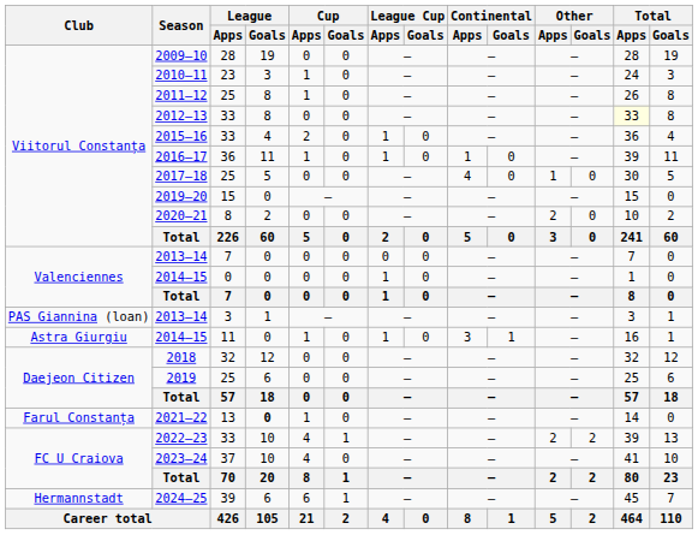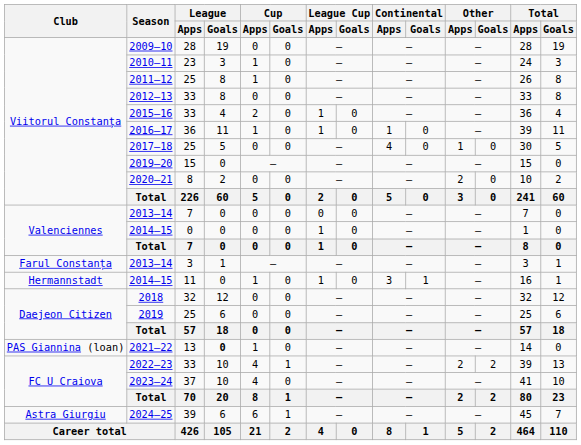 <table class="wikitable" style="text-align:center">
 <tr>
 <th rowspan="2">Club</th>
 <th rowspan="2">Season</th>
 <th colspan="2">League</th>
 <th colspan="2">Cup</th>
 <th colspan="2">League Cup</th>
 <th colspan="2">Continental</th>
 <th colspan="2">Other</th>
 <th colspan="3">Total</th>
 </tr>
 <tr>
 <th>Apps</th>
 <th>Goals</th>
 <th>Apps</th>
 <th>Goals</th>
 <th>Apps</th>
 <th>Goals</th>
 <th>Apps</th>
 <th>Goals</th>
 <th>Apps</th>
 <th>Goals</th>
 <th>Apps</th>
 <th>Goals</th>
 </tr>
 <tr>
 <td rowspan="10"><a href='#'>Viitorul Constanța</a></td>
 <td><a href='#'>2009–10</a></td>
 <td>28</td>
 <td>19</td>
 <td>0</td>
 <td>0</td>
 <td colspan="2">–</td>
 <td colspan="2">–</td>
 <td colspan="2">–</td>
 <td>28</td>
 <td>19</td>
 </tr>
 <tr>
 <td><a href='#'>2010–11</a></td>
 <td>23</td>
 <td>3</td>
 <td>1</td>
 <td>0</td>
 <td colspan="2">–</td>
 <td colspan="2">–</td>
 <td colspan="2">–</td>
 <td>24</td>
 <td>3</td>
 </tr>
 <tr>
 <td><a href='#'>2011–12</a></td>
 <td>25</td>
 <td>8</td>
 <td>1</td>
 <td>0</td>
 <td colspan="2">–</td>
 <td colspan="2">–</td>
 <td colspan="2">–</td>
 <td>26</td>
 <td>8</td>
 </tr>
 <tr>
 <td><a href='#'>2012–13</a></td>
 <td>33</td>
 <td>8</td>
 <td>0</td>
 <td>0</td>
 <td colspan="2">–</td>
 <td colspan="2">–</td>
 <td colspan="2">–</td>
-<td style="background: lightyellow;">33</td>
+<td>33</td>
 <td>8</td>
 </tr>
 <tr>
 <td><a href='#'>2015–16</a></td>
 <td>33</td>
 <td>4</td>
 <td>2</td>
 <td>0</td>
 <td>1</td>
 <td>0</td>
 <td colspan="2">–</td>
 <td colspan="2">–</td>
 <td>36</td>
 <td>4</td>
 </tr>
 <tr>
 <td><a href='#'>2016–17</a></td>
 <td>36</td>
 <td>11</td>
 <td>1</td>
 <td>0</td>
 <td>1</td>
 <td>0</td>
 <td>1</td>
 <td>0</td>
 <td colspan="2">–</td>
 <td>39</td>
 <td>11</td>
 </tr>
 <tr>
 <td><a href='#'>2017–18</a></td>
 <td>25</td>
 <td>5</td>
 <td>0</td>
 <td>0</td>
 <td colspan="2">–</td>
 <td>4</td>
 <td>0</td>
 <td>1</td>
 <td>0</td>
 <td>30</td>
 <td>5</td>
 </tr>
 <tr>
 <td><a href='#'>2019–20</a></td>
 <td>15</td>
 <td>0</td>
 <td colspan="2">–</td>
 <td colspan="2">–</td>
 <td colspan="2">–</td>
 <td colspan="2">–</td>
 <td>15</td>
 <td>0</td>
 </tr>
 <tr>
 <td><a href='#'>2020–21</a></td>
 <td>8</td>
 <td>2</td>
 <td>0</td>
 <td>0</td>
 <td colspan="2">–</td>
 <td colspan="2">–</td>
 <td>2</td>
 <td>0</td>
 <td>10</td>
 <td>2</td>
 </tr>
 <tr>
 <th>Total</th>
 <th>226</th>
 <th>60</th>
 <th>5</th>
 <th>0</th>
 <th>2</th>
 <th>0</th>
 <th>5</th>
 <th>0</th>
 <th>3</th>
 <th>0</th>
 <th>241</th>
 <th>60</th>
 </tr>
 <tr>
 <td rowspan="3"><a href='#'>Valenciennes</a></td>
 <td><a href='#'>2013–14</a></td>
 <td>7</td>
 <td>0</td>
 <td>0</td>
 <td>0</td>
 <td>0</td>
 <td>0</td>
 <td colspan="2">–</td>
 <td colspan="2">–</td>
 <td>7</td>
 <td>0</td>
 </tr>
 <tr>
 <td><a href='#'>2014–15</a></td>
 <td>0</td>
 <td>0</td>
 <td>0</td>
 <td>0</td>
 <td>1</td>
 <td>0</td>
 <td colspan="2">–</td>
 <td colspan="2">–</td>
 <td>1</td>
 <td>0</td>
 </tr>
 <tr>
 <th>Total</th>
 <th>7</th>
 <th>0</th>
 <th>0</th>
 <th>0</th>
 <th>1</th>
 <th>0</th>
 <th colspan="2">–</th>
 <th colspan="2">–</th>
 <th>8</th>
 <th>0</th>
 </tr>
 <tr>
-<td><a href='#'>PAS Giannina</a> (loan)</td>
+<td><a href='#'>Farul Constanța</a></td>
 <td><a href='#'>2013–14</a></td>
 <td>3</td>
 <td>1</td>
 <td colspan="2">–</td>
 <td colspan="2">–</td>
 <td colspan="2">–</td>
 <td colspan="2">–</td>
 <td>3</td>
 <td>1</td>
 </tr>
 <tr>
-<td><a href='#'>Astra Giurgiu</a></td>
+<td><a href='#'>Hermannstadt</a></td>
 <td><a href='#'>2014–15</a></td>
 <td>11</td>
 <td>0</td>
 <td>1</td>
 <td>0</td>
 <td>1</td>
 <td>0</td>
 <td>3</td>
 <td>1</td>
 <td colspan="2">–</td>
 <td>16</td>
 <td>1</td>
 </tr>
 <tr>
 <td rowspan="3"><a href='#'>Daejeon Citizen</a></td>
 <td><a href='#'>2018</a></td>
 <td>32</td>
 <td>12</td>
 <td>0</td>
 <td>0</td>
 <td colspan="2">–</td>
 <td colspan="2">–</td>
 <td colspan="2">–</td>
 <td>32</td>
 <td>12</td>
 </tr>
 <tr>
 <td><a href='#'>2019</a></td>
 <td>25</td>
 <td>6</td>
 <td>0</td>
 <td>0</td>
 <td colspan="2">–</td>
 <td colspan="2">–</td>
 <td colspan="2">–</td>
 <td>25</td>
 <td>6</td>
 </tr>
 <tr>
 <th>Total</th>
 <th>57</th>
 <th>18</th>
 <th>0</th>
 <th>0</th>
 <th colspan="2">–</th>
 <th colspan="2">–</th>
 <th colspan="2">–</th>
 <th>57</th>
 <th>18</th>
 </tr>
 <tr>
-<td><a href='#'>Farul Constanța</a></td>
+<td><a href='#'>PAS Giannina</a> (loan)</td>
 <td><a href='#'>2021–22</a></td>
 <td>13</td>
 <td><strong>0</strong></td>
 <td>1</td>
 <td>0</td>
 <td colspan="2">–</td>
 <td colspan="2">–</td>
 <td colspan="2">–</td>
 <td>14</td>
 <td>0</td>
 </tr>
 <tr>
 <td rowspan="3"><a href='#'>FC U Craiova</a></td>
 <td><a href='#'>2022–23</a></td>
 <td>33</td>
 <td>10</td>
 <td>4</td>
 <td>1</td>
 <td colspan="2">–</td>
 <td colspan="2">–</td>
 <td>2</td>
 <td>2</td>
 <td>39</td>
 <td>13</td>
 </tr>
 <tr>
 <td><a href='#'>2023–24</a></td>
 <td>37</td>
 <td>10</td>
 <td>4</td>
 <td>0</td>
 <td colspan="2">–</td>
 <td colspan="2">–</td>
 <td colspan="2">–</td>
 <td>41</td>
 <td>10</td>
 </tr>
 <tr>
 <th>Total</th>
 <th>70</th>
 <th>20</th>
 <th>8</th>
 <th>1</th>
 <th colspan="2">–</th>
 <th colspan="2">–</th>
 <th>2</th>
 <th>2</th>
 <th>80</th>
 <th>23</th>
 </tr>
 <tr>
-<td><a href='#'>Hermannstadt</a></td>
+<td><a href='#'>Astra Giurgiu</a></td>
 <td><a href='#'>2024–25</a></td>
 <td>39</td>
 <td>6</td>
 <td>6</td>
 <td>1</td>
 <td colspan="2">–</td>
 <td colspan="2">–</td>
 <td colspan="2">–</td>
 <td>45</td>
 <td>7</td>
 </tr>
 <tr>
 <th colspan="2">Career total</th>
 <th>426</th>
 <th>105</th>
 <th>21</th>
 <th>2</th>
 <th>4</th>
 <th>0</th>
 <th>8</th>
 <th>1</th>
 <th>5</th>
 <th>2</th>
 <th>464</th>
 <th>110</th>
 </tr>
 </table>
